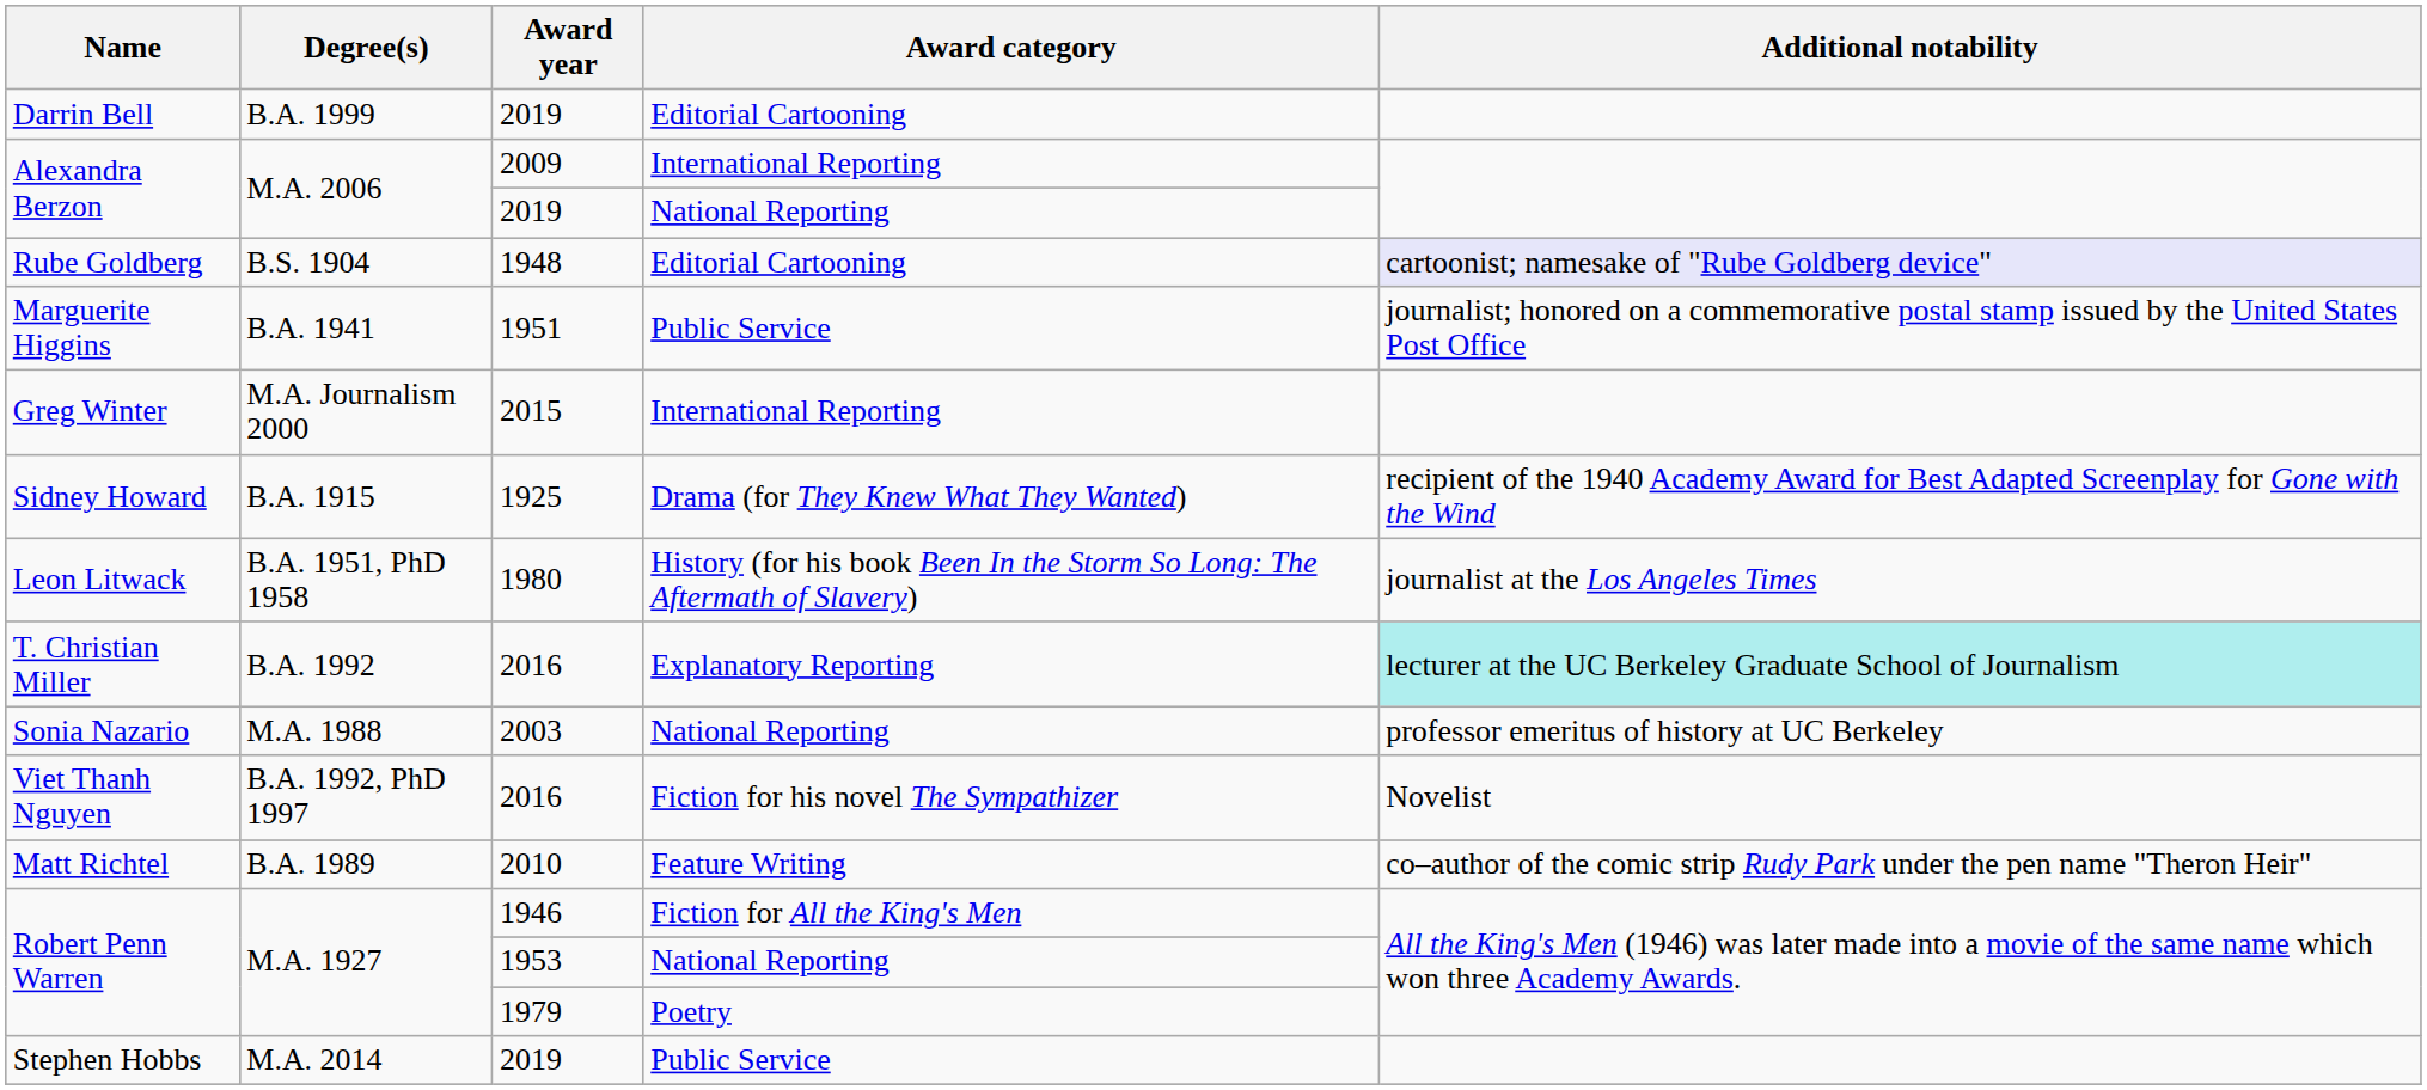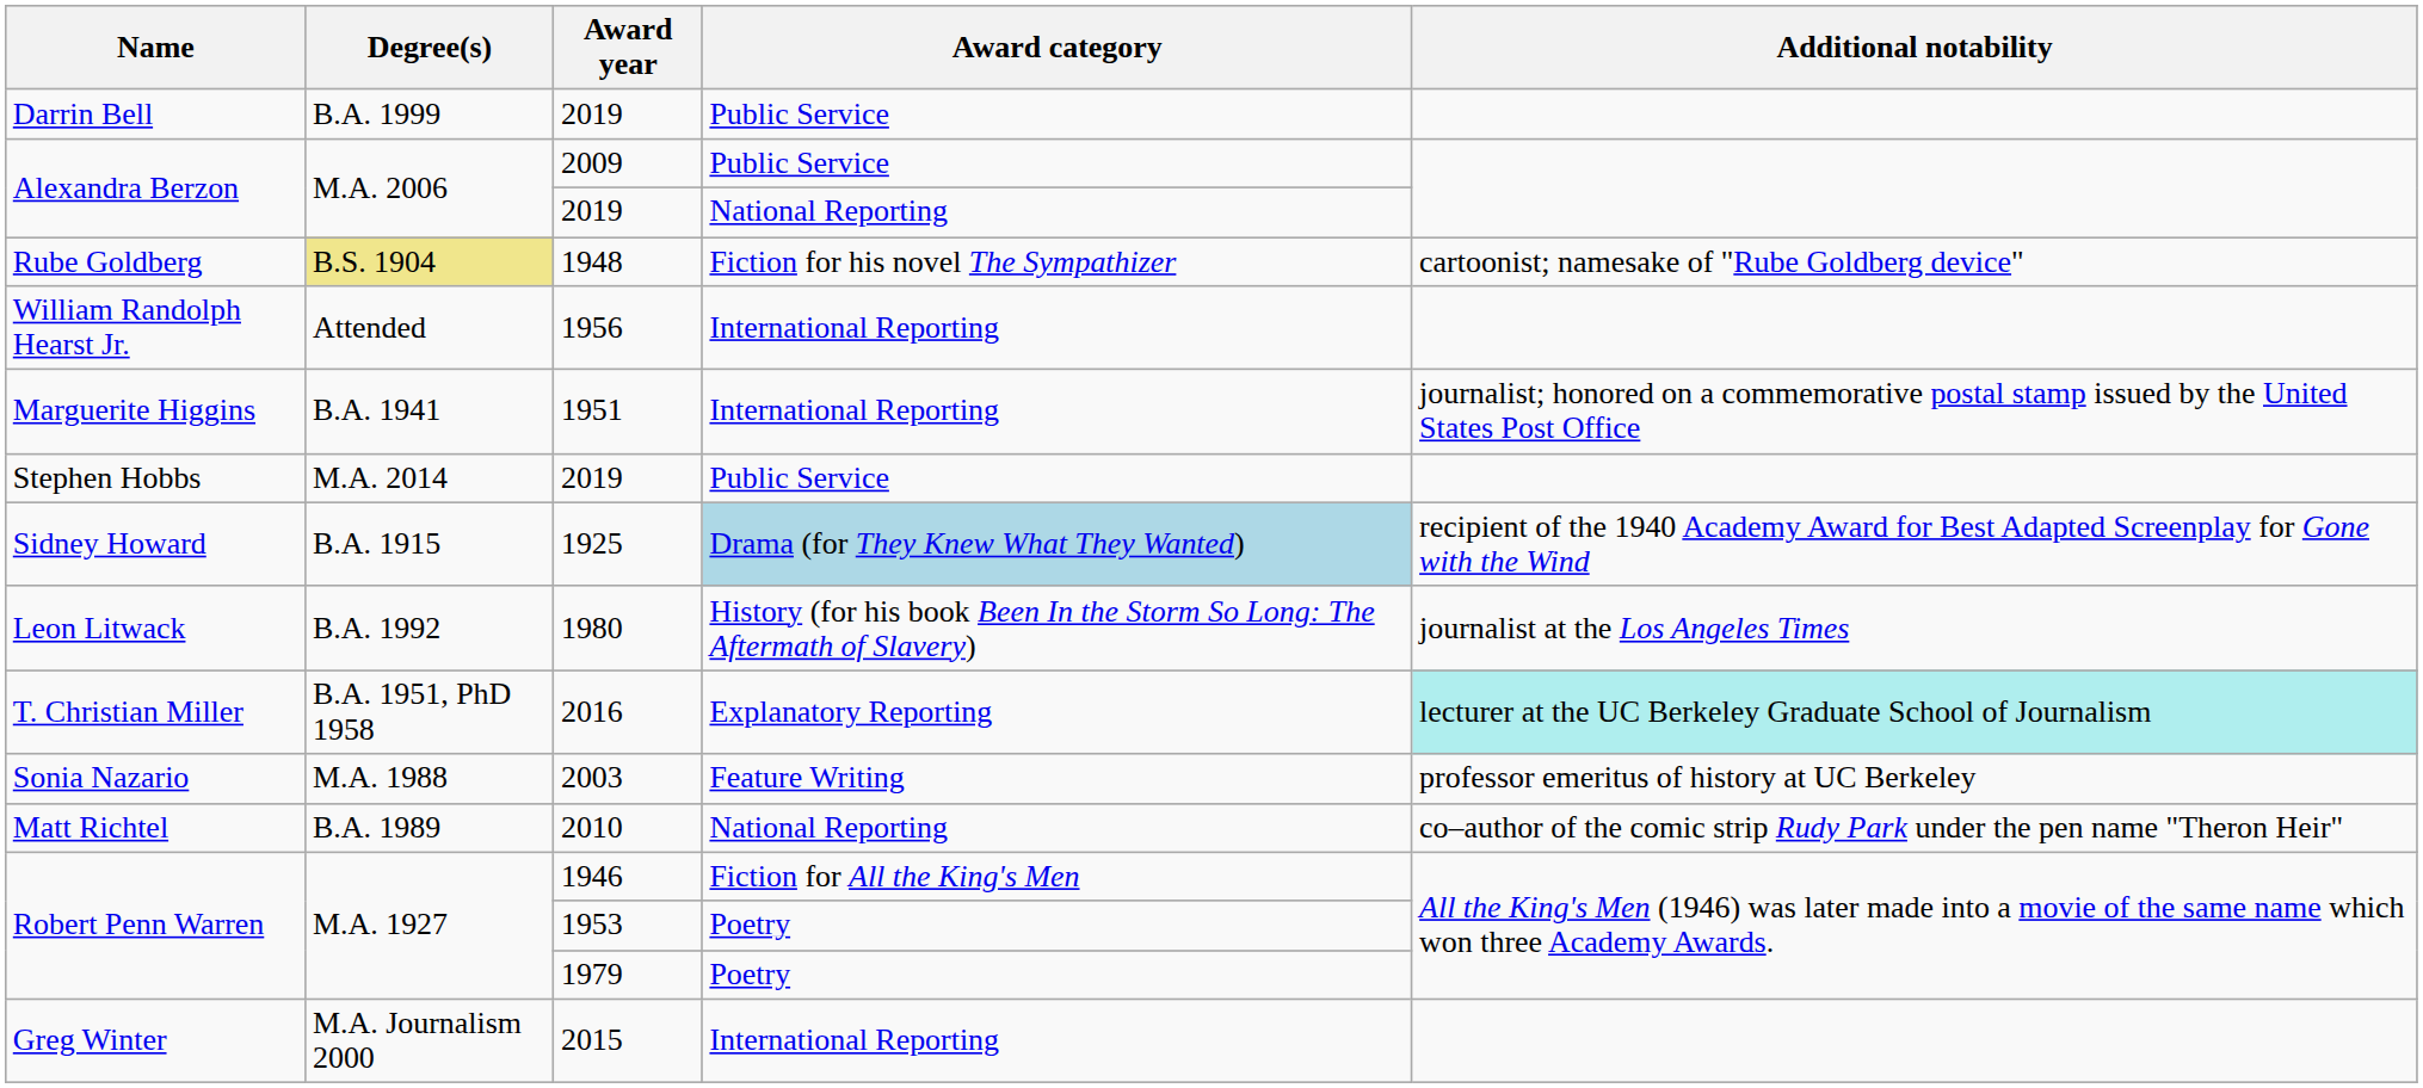 <table class = "wikitable sortable">
 <tr>
 <th scope = "col">Name</th>
 <th scope = "col">Degree(s)</th>
 <th scope = "col">Award year</th>
 <th scope = "col">Award category</th>
 <th scope = "col" class="unsortable">Additional notability</th>
 </tr>
 <tr>
 <td data-sort-value="Bell. Darrin"><a href='#'>Darrin Bell</a></td>
 <td data-sort-value="b 1999 a">B.A. 1999</td>
 <td>2019</td>
-<td><a href='#'>Editorial Cartooning</a></td>
+<td><a href='#'>Public Service</a></td>
 <td></td>
 </tr>
 <tr>
 <td rowspan = "2" data-sort-value="Berzon, Alexandra "><a href='#'>Alexandra Berzon</a></td>
 <td rowspan = "2"  data-sort-value="m 2006 a">M.A. 2006</td>
 <td>2009</td>
-<td><a href='#'>International Reporting</a></td>
+<td><a href='#'>Public Service</a></td>
 <td rowspan = "2"></td>
 </tr>
 <tr>
 <td>2019</td>
 <td><a href='#'>National Reporting</a></td>
 </tr>
 <tr>
 <td data-sort-value="Goldberg, Rube"><a href='#'>Rube Goldberg</a></td>
-<td data-sort-value="b 1904 s">B.S. 1904</td>
+<td data-sort-value="b 1904 s" style="background: khaki;">B.S. 1904</td>
 <td>1948</td>
-<td><a href='#'>Editorial Cartooning</a></td>
-<td style="background: lavender;">cartoonist; namesake of "<a href='#'>Rube Goldberg device</a>"</td>
+<td><a href='#'>Fiction</a> for his novel <em><a href='#'>The Sympathizer</a></em></td>
+<td>cartoonist; namesake of "<a href='#'>Rube Goldberg device</a>"</td>
+</tr>
+<tr>
+<td data-sort-value="Hearst. William"><a href='#'>William Randolph Hearst Jr.</a></td>
+<td data-sort-value="m  a">Attended</td>
+<td>1956</td>
+<td><a href='#'>International Reporting</a></td>
+<td></td>
 </tr>
 <tr>
 <td data-sort-value="Higgins, Marguerite "><a href='#'>Marguerite Higgins</a></td>
 <td data-sort-value="b 1941 a">B.A. 1941</td>
 <td>1951</td>
-<td><a href='#'>Public Service</a></td>
+<td><a href='#'>International Reporting</a></td>
 <td>journalist; honored on a commemorative <a href='#'>postal stamp</a> issued by the <a href='#'>United States Post Office</a></td>
 </tr>
 <tr>
-<td data-sort-value="Winter, Greg"><a href='#'>Greg Winter</a></td>
-<td data-sort-value="m 2000 a">M.A. Journalism 2000</td>
-<td>2015</td>
-<td><a href='#'>International Reporting</a></td>
+<td>Stephen Hobbs</td>
+<td>M.A. 2014</td>
+<td>2019</td>
+<td><a href='#'>Public Service</a></td>
 <td></td>
 </tr>
 <tr>
 <td data-sort-value="Howard. Sidney"><a href='#'>Sidney Howard</a></td>
 <td data-sort-value="b 1915 a">B.A. 1915</td>
 <td>1925</td>
-<td><a href='#'>Drama</a> (for <em><a href='#'>They Knew What They Wanted</a></em>)</td>
+<td style="background: lightblue;"><a href='#'>Drama</a> (for <em><a href='#'>They Knew What They Wanted</a></em>)</td>
 <td>recipient of the 1940 <a href='#'>Academy Award for Best Adapted Screenplay</a> for <em><a href='#'>Gone with the Wind</a></em></td>
 </tr>
 <tr>
 <td data-sort-value="Litwack, Leon"><a href='#'>Leon Litwack</a></td>
-<td data-sort-value="b 1951 a">B.A.  1951, PhD 1958</td>
+<td data-sort-value="b 1992 a">B.A. 1992</td>
 <td>1980</td>
 <td><a href='#'>History</a>  (for his book <em><a href='#'>Been In the Storm So Long: The Aftermath of Slavery</a></em>)</td>
 <td>journalist at the <em><a href='#'>Los Angeles Times</a></em></td>
 </tr>
 <tr>
 <td data-sort-value="Miller, T. Christian"><a href='#'>T. Christian Miller</a></td>
-<td data-sort-value="b 1992 a">B.A. 1992</td>
+<td data-sort-value="b 1951 a">B.A.  1951, PhD 1958</td>
 <td>2016</td>
 <td><a href='#'>Explanatory Reporting</a></td>
 <td style="background: paleturquoise;">lecturer at the UC Berkeley Graduate School of Journalism</td>
 </tr>
 <tr>
 <td data-sort-value="Nazario, Sonia"><a href='#'>Sonia Nazario</a></td>
 <td data-sort-value="m 1988 a">M.A. 1988</td>
 <td>2003</td>
-<td><a href='#'>National Reporting</a></td>
+<td><a href='#'>Feature Writing</a></td>
 <td>professor emeritus of history at UC Berkeley</td>
-</tr>
-<tr>
-<td data-sort-value="Nguyen, Viet Thanh"><a href='#'>Viet Thanh Nguyen</a></td>
-<td data-sort-value="b 1992 a">B.A. 1992,  PhD 1997</td>
-<td>2016</td>
-<td><a href='#'>Fiction</a> for his novel <em><a href='#'>The Sympathizer</a></em></td>
-<td>Novelist</td>
 </tr>
 <tr>
 <td data-sort-value="Richtel, Matt"><a href='#'>Matt Richtel</a></td>
 <td data-sort-value="b 1989 a">B.A. 1989</td>
 <td>2010</td>
-<td><a href='#'>Feature Writing</a></td>
+<td><a href='#'>National Reporting</a></td>
 <td>co–author of the comic strip <em><a href='#'>Rudy Park</a></em> under the pen name "Theron Heir"</td>
 </tr>
 <tr>
 <td rowspan = "3" data-sort-value="Warren, Robert"><a href='#'>Robert Penn Warren</a></td>
 <td rowspan = "3"  data-sort-value="m 1927 a">M.A. 1927</td>
 <td>1946</td>
 <td><a href='#'>Fiction</a> for <em><a href='#'>All the King's Men</a></em></td>
 <td rowspan = "3"><em><a href='#'>All the King's Men</a></em> (1946) was later made into a <a href='#'>movie of the same name</a> which won three <a href='#'>Academy Awards</a>.</td>
 </tr>
 <tr>
 <td>1953</td>
-<td><a href='#'>National Reporting</a></td>
+<td><a href='#'>Poetry</a></td>
 </tr>
 <tr>
 <td>1979</td>
 <td><a href='#'>Poetry</a></td>
 </tr>
 <tr>
-<td>Stephen Hobbs</td>
-<td>M.A. 2014</td>
-<td>2019</td>
-<td><a href='#'>Public Service</a></td>
+<td data-sort-value="Winter, Greg"><a href='#'>Greg Winter</a></td>
+<td data-sort-value="m 2000 a">M.A. Journalism 2000</td>
+<td>2015</td>
+<td><a href='#'>International Reporting</a></td>
 <td></td>
 </tr>
 </table>
